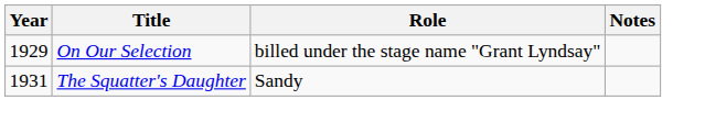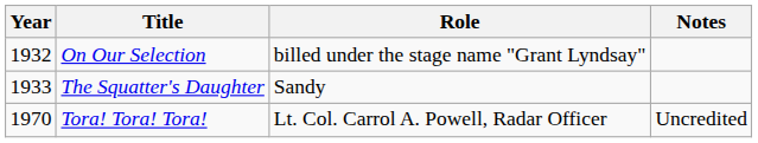 <table class="wikitable">
 <tr>
 <th>Year</th>
 <th>Title</th>
 <th>Role</th>
 <th>Notes</th>
 </tr>
 <tr>
-<td>1929</td>
+<td>1932</td>
 <td><em><a href='#'>On Our Selection</a></em></td>
 <td>billed under the stage  name  "Grant Lyndsay"</td>
 <td></td>
 </tr>
 <tr>
-<td>1931</td>
+<td>1933</td>
 <td><em><a href='#'>The Squatter's Daughter</a></em></td>
 <td>Sandy</td>
 <td></td>
 </tr>
+<tr>
+<td>1970</td>
+<td><em><a href='#'>Tora! Tora! Tora!</a></em></td>
+<td>Lt. Col. Carrol A. Powell, Radar Officer</td>
+<td>Uncredited</td>
+</tr>
 </table>
